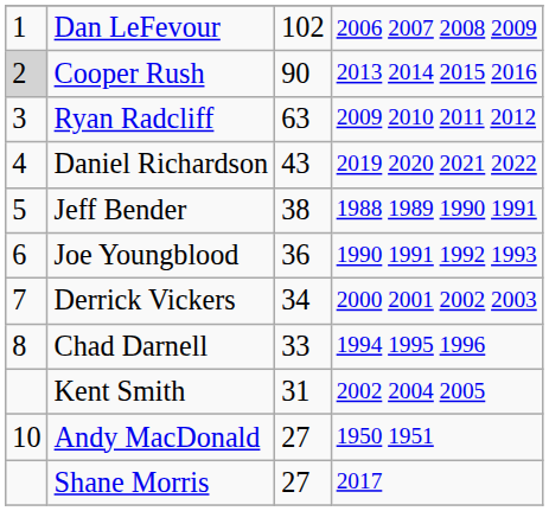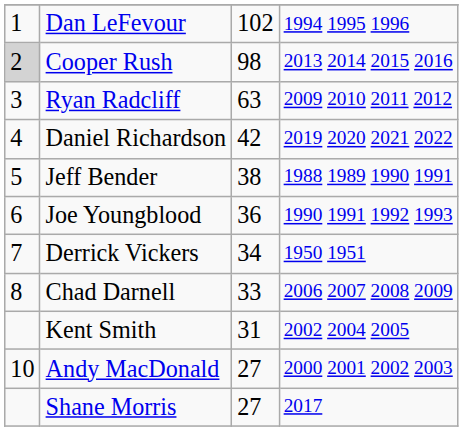 <table class="wikitable">
 <tr>
 </tr>
 <tr>
 <td>1</td>
 <td><a href='#'>Dan LeFevour</a></td>
 <td>102</td>
-<td style="font-size:80%;"><a href='#'>2006</a> <a href='#'>2007</a> <a href='#'>2008</a> <a href='#'>2009</a></td>
+<td style="font-size:80%;"><a href='#'>1994</a> <a href='#'>1995</a> <a href='#'>1996</a></td>
 </tr>
 <tr>
 <td style="background: lightgrey;">2</td>
 <td><a href='#'>Cooper Rush</a></td>
-<td>90</td>
+<td>98</td>
 <td style="font-size:80%;"><a href='#'>2013</a> <a href='#'>2014</a> <a href='#'>2015</a> <a href='#'>2016</a></td>
 </tr>
 <tr>
 <td>3</td>
 <td><a href='#'>Ryan Radcliff</a></td>
 <td>63</td>
 <td style="font-size:80%;"><a href='#'>2009</a> <a href='#'>2010</a> <a href='#'>2011</a> <a href='#'>2012</a></td>
 </tr>
 <tr>
 <td>4</td>
 <td>Daniel Richardson</td>
-<td>43</td>
+<td>42</td>
 <td style="font-size:80%;"><a href='#'>2019</a> <a href='#'>2020</a> <a href='#'>2021</a> <a href='#'>2022</a></td>
 </tr>
 <tr>
 <td>5</td>
 <td>Jeff Bender</td>
 <td>38</td>
 <td style="font-size:80%;"><a href='#'>1988</a> <a href='#'>1989</a> <a href='#'>1990</a> <a href='#'>1991</a></td>
 </tr>
 <tr>
 <td>6</td>
 <td>Joe Youngblood</td>
 <td>36</td>
 <td style="font-size:80%;"><a href='#'>1990</a> <a href='#'>1991</a> <a href='#'>1992</a> <a href='#'>1993</a></td>
 </tr>
 <tr>
 <td>7</td>
 <td>Derrick Vickers</td>
 <td>34</td>
-<td style="font-size:80%;"><a href='#'>2000</a> <a href='#'>2001</a> <a href='#'>2002</a> <a href='#'>2003</a></td>
+<td style="font-size:80%;"><a href='#'>1950</a> <a href='#'>1951</a></td>
 </tr>
 <tr>
 <td>8</td>
 <td>Chad Darnell</td>
 <td>33</td>
-<td style="font-size:80%;"><a href='#'>1994</a> <a href='#'>1995</a> <a href='#'>1996</a></td>
+<td style="font-size:80%;"><a href='#'>2006</a> <a href='#'>2007</a> <a href='#'>2008</a> <a href='#'>2009</a></td>
 </tr>
 <tr>
 <td></td>
 <td>Kent Smith</td>
 <td>31</td>
 <td style="font-size:80%;"><a href='#'>2002</a> <a href='#'>2004</a> <a href='#'>2005</a></td>
 </tr>
 <tr>
 <td>10</td>
 <td><a href='#'>Andy MacDonald</a></td>
 <td>27</td>
-<td style="font-size:80%;"><a href='#'>1950</a> <a href='#'>1951</a></td>
+<td style="font-size:80%;"><a href='#'>2000</a> <a href='#'>2001</a> <a href='#'>2002</a> <a href='#'>2003</a></td>
 </tr>
 <tr>
 <td></td>
 <td><a href='#'>Shane Morris</a></td>
 <td>27</td>
 <td style="font-size:80%;"><a href='#'>2017</a></td>
 </tr>
 </table>
